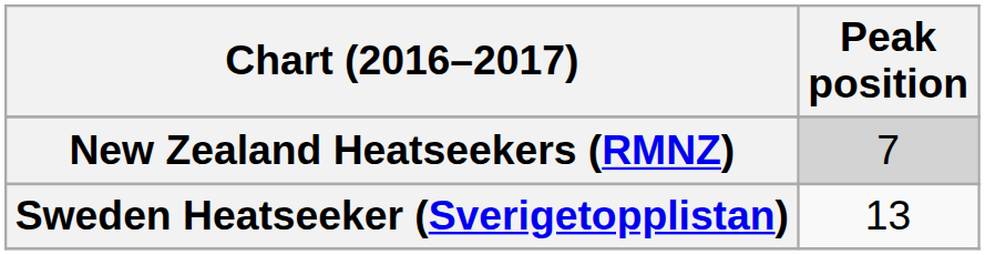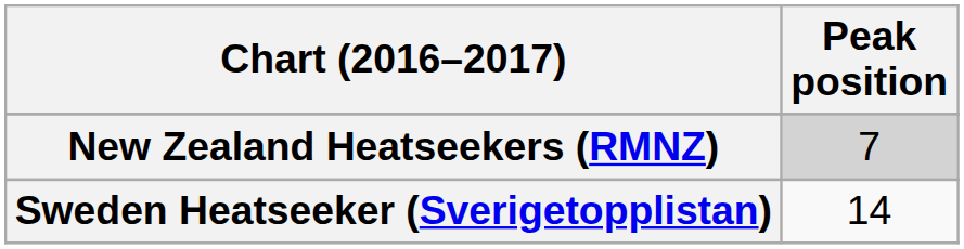 <table class="wikitable sortable plainrowheaders" style="text-align:center">
 <tr>
 <th scope="col">Chart (2016–2017)</th>
 <th scope="col">Peak<br> position</th>
 </tr>
 <tr>
 </tr>
 <tr>
 </tr>
 <tr>
 </tr>
 <tr>
 </tr>
 <tr>
 <th scope="row">New Zealand Heatseekers (<a href='#'>RMNZ</a>)</th>
 <td style="background: lightgrey;">7</td>
 </tr>
 <tr>
 </tr>
 <tr>
 <th scope="row">Sweden Heatseeker (<a href='#'>Sverigetopplistan</a>)<br></th>
-<td>13</td>
+<td>14</td>
 </tr>
 <tr>
 </tr>
 </table>
